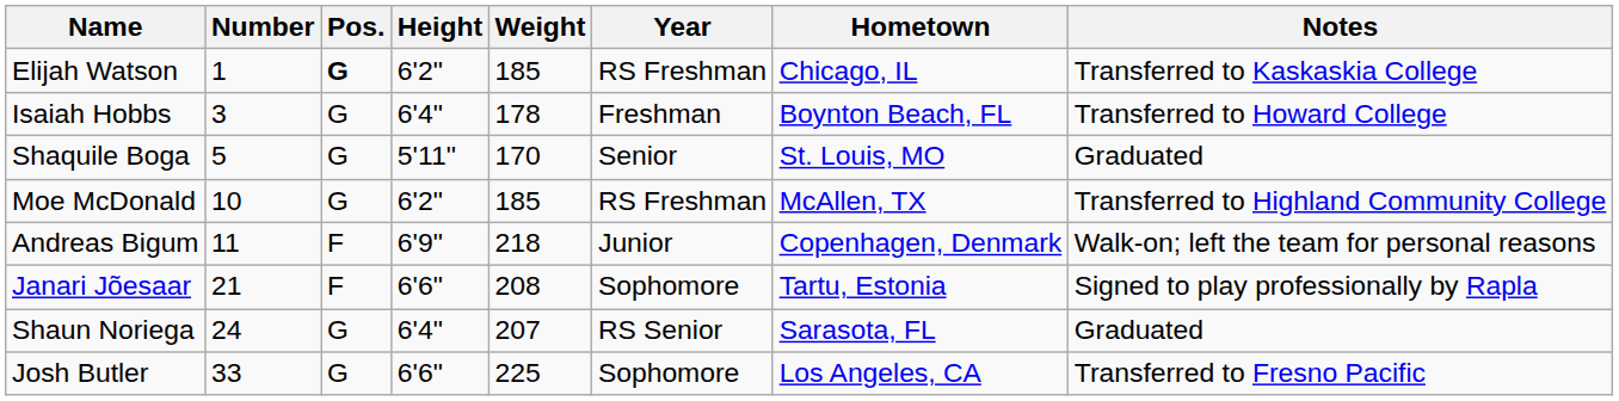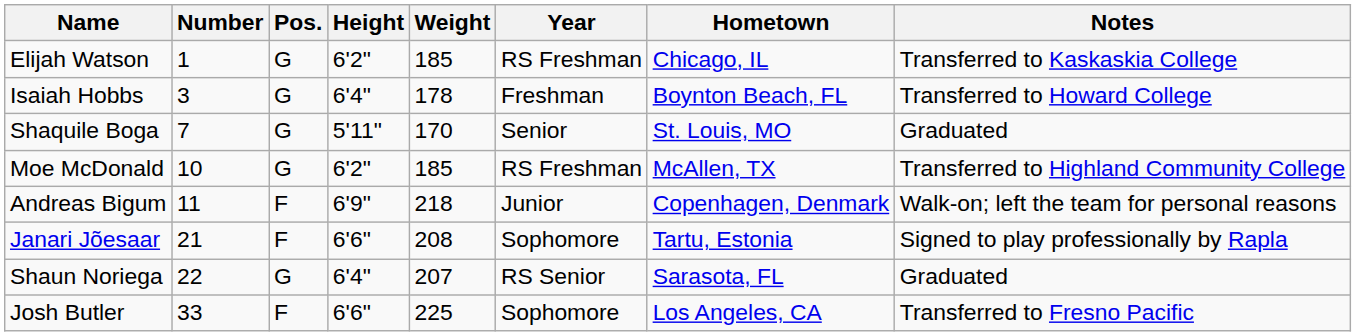 <table class="wikitable sortable" border="1">
 <tr>
 <th>Name</th>
 <th>Number</th>
 <th>Pos.</th>
 <th>Height</th>
 <th>Weight</th>
 <th>Year</th>
 <th>Hometown</th>
 <th class="unsortable">Notes</th>
 </tr>
 <tr>
 <td>Elijah Watson</td>
 <td>1</td>
-<td><strong>G</strong></td>
+<td>G</td>
 <td>6'2"</td>
 <td>185</td>
 <td>RS Freshman</td>
 <td><a href='#'>Chicago, IL</a></td>
 <td>Transferred to <a href='#'>Kaskaskia College</a></td>
 </tr>
 <tr>
 <td>Isaiah Hobbs</td>
 <td>3</td>
 <td>G</td>
 <td>6'4"</td>
 <td>178</td>
 <td>Freshman</td>
 <td><a href='#'>Boynton Beach, FL</a></td>
 <td>Transferred to <a href='#'>Howard College</a></td>
 </tr>
 <tr>
 <td>Shaquile Boga</td>
-<td>5</td>
+<td>7</td>
 <td>G</td>
 <td>5'11"</td>
 <td>170</td>
 <td>Senior</td>
 <td><a href='#'>St. Louis, MO</a></td>
 <td>Graduated</td>
 </tr>
 <tr>
 <td>Moe McDonald</td>
 <td>10</td>
 <td>G</td>
 <td>6'2"</td>
 <td>185</td>
 <td>RS Freshman</td>
 <td><a href='#'>McAllen, TX</a></td>
 <td>Transferred to <a href='#'>Highland Community College</a></td>
 </tr>
 <tr>
 <td>Andreas Bigum</td>
 <td>11</td>
 <td>F</td>
 <td>6'9"</td>
 <td>218</td>
 <td>Junior</td>
 <td><a href='#'>Copenhagen, Denmark</a></td>
 <td>Walk-on; left the team for personal reasons</td>
 </tr>
 <tr>
 <td><a href='#'>Janari Jõesaar</a></td>
 <td>21</td>
 <td>F</td>
 <td>6'6"</td>
 <td>208</td>
 <td>Sophomore</td>
 <td><a href='#'>Tartu, Estonia</a></td>
 <td>Signed to play professionally by <a href='#'>Rapla</a></td>
 </tr>
 <tr>
 <td>Shaun Noriega</td>
-<td>24</td>
+<td>22</td>
 <td>G</td>
 <td>6'4"</td>
 <td>207</td>
 <td>RS Senior</td>
 <td><a href='#'>Sarasota, FL</a></td>
 <td>Graduated</td>
 </tr>
 <tr>
 <td>Josh Butler</td>
 <td>33</td>
-<td>G</td>
+<td>F</td>
 <td>6'6"</td>
 <td>225</td>
 <td>Sophomore</td>
 <td><a href='#'>Los Angeles, CA</a></td>
 <td>Transferred to <a href='#'>Fresno Pacific</a></td>
 </tr>
 </table>
